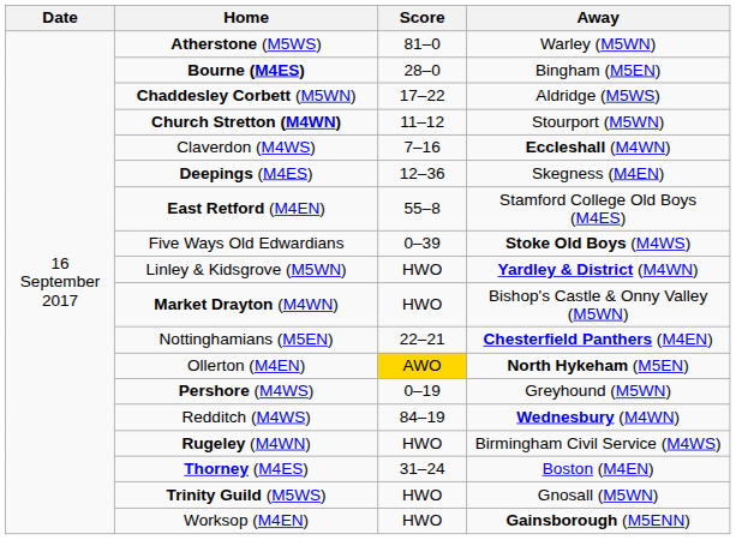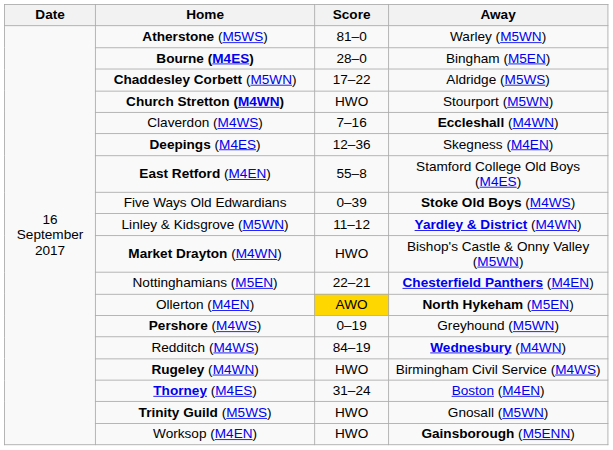 <table class="wikitable" style="text-align: center">
 <tr>
 <th width=100>Date</th>
 <th width=250>Home</th>
 <th width=80>Score</th>
 <th width=250>Away</th>
 </tr>
 <tr>
 <td rowspan=18>16 September 2017</td>
 <td><strong>Atherstone</strong> (<a href='#'>M5WS</a>)</td>
 <td>81–0</td>
 <td>Warley (<a href='#'>M5WN</a>)</td>
 </tr>
 <tr>
 <td><strong>Bourne (<a href='#'>M4ES</a>)</strong></td>
 <td>28–0</td>
 <td>Bingham (<a href='#'>M5EN</a>)</td>
 </tr>
 <tr>
 <td><strong>Chaddesley Corbett</strong> (<a href='#'>M5WN</a>)</td>
 <td>17–22</td>
 <td>Aldridge (<a href='#'>M5WS</a>)</td>
 </tr>
 <tr>
 <td><strong>Church Stretton (<a href='#'>M4WN</a>)</strong></td>
-<td>11–12</td>
+<td>HWO</td>
 <td>Stourport (<a href='#'>M5WN</a>)</td>
 </tr>
 <tr>
 <td>Claverdon (<a href='#'>M4WS</a>)</td>
 <td>7–16</td>
 <td><strong>Eccleshall</strong> (<a href='#'>M4WN</a>)</td>
 </tr>
 <tr>
 <td><strong>Deepings</strong> (<a href='#'>M4ES</a>)</td>
 <td>12–36</td>
 <td>Skegness (<a href='#'>M4EN</a>)</td>
 </tr>
 <tr>
 <td><strong>East Retford</strong> (<a href='#'>M4EN</a>)</td>
 <td>55–8</td>
 <td>Stamford College Old Boys (<a href='#'>M4ES</a>)</td>
 </tr>
 <tr>
 <td>Five Ways Old Edwardians</td>
 <td>0–39</td>
 <td><strong>Stoke Old Boys</strong> (<a href='#'>M4WS</a>)</td>
 </tr>
 <tr>
 <td>Linley & Kidsgrove (<a href='#'>M5WN</a>)</td>
-<td>HWO</td>
+<td>11–12</td>
 <td><strong><a href='#'>Yardley & District</a></strong> (<a href='#'>M4WN</a>)</td>
 </tr>
 <tr>
 <td><strong>Market Drayton</strong> (<a href='#'>M4WN</a>)</td>
 <td>HWO</td>
 <td>Bishop's Castle & Onny Valley (<a href='#'>M5WN</a>)</td>
 </tr>
 <tr>
 <td>Nottinghamians (<a href='#'>M5EN</a>)</td>
 <td>22–21</td>
 <td><strong><a href='#'>Chesterfield Panthers</a></strong> (<a href='#'>M4EN</a>)</td>
 </tr>
 <tr>
 <td>Ollerton (<a href='#'>M4EN</a>)</td>
 <td style="background: gold;">AWO</td>
 <td><strong>North Hykeham</strong> (<a href='#'>M5EN</a>)</td>
 </tr>
 <tr>
 <td><strong>Pershore</strong> (<a href='#'>M4WS</a>)</td>
 <td>0–19</td>
 <td>Greyhound (<a href='#'>M5WN</a>)</td>
 </tr>
 <tr>
 <td>Redditch (<a href='#'>M4WS</a>)</td>
 <td>84–19</td>
 <td><strong><a href='#'>Wednesbury</a></strong> (<a href='#'>M4WN</a>)</td>
 </tr>
 <tr>
 <td><strong>Rugeley</strong> (<a href='#'>M4WN</a>)</td>
 <td>HWO</td>
 <td>Birmingham Civil Service (<a href='#'>M4WS</a>)</td>
 </tr>
 <tr>
 <td><strong><a href='#'>Thorney</a></strong> (<a href='#'>M4ES</a>)</td>
 <td>31–24</td>
 <td><a href='#'>Boston</a> (<a href='#'>M4EN</a>)</td>
 </tr>
 <tr>
 <td><strong>Trinity Guild</strong> (<a href='#'>M5WS</a>)</td>
 <td>HWO</td>
 <td>Gnosall (<a href='#'>M5WN</a>)</td>
 </tr>
 <tr>
 <td>Worksop (<a href='#'>M4EN</a>)</td>
 <td>HWO</td>
 <td><strong>Gainsborough</strong> (<a href='#'>M5ENN</a>)</td>
 </tr>
 </table>
